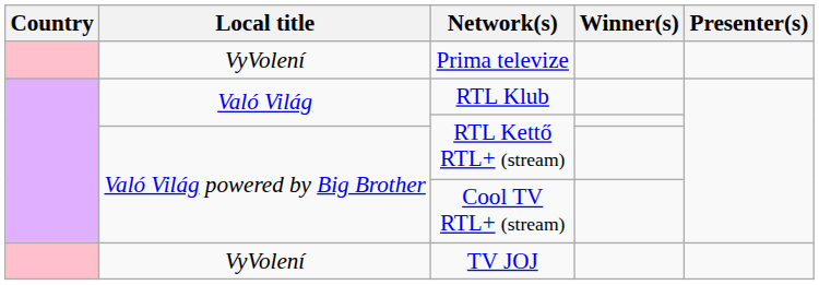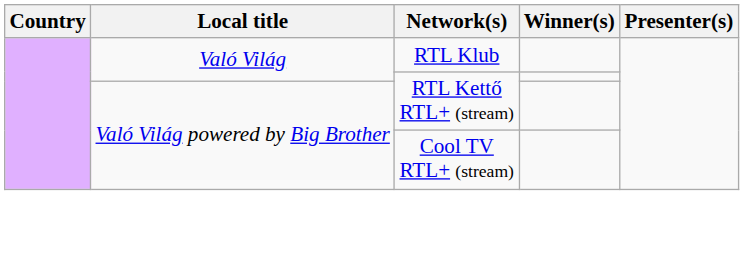 <table class="wikitable" style="text-align:center; line-height:18px;">
 <tr>
 <th>Country</th>
 <th>Local title</th>
 <th>Network(s)</th>
 <th>Winner(s)</th>
 <th>Presenter(s)</th>
-</tr>
-<tr>
-<td style="background:#FFC0CB;" align="left"></td>
-<td><em>VyVolení</em></td>
-<td><a href='#'>Prima televize</a></td>
-<td></td>
-<td></td>
 </tr>
 <tr>
 <td style="background:#E0B0FF;" align="left" rowspan="4"></td>
 <td rowspan="2"><em><a href='#'>Való Világ</a></em></td>
 <td><a href='#'>RTL Klub</a></td>
 <td></td>
 <td rowspan="4"></td>
 </tr>
 <tr>
 <td rowspan="2"><a href='#'>RTL Kettő</a><br><a href='#'>RTL+</a> <small>(stream)</small></td>
 <td></td>
 </tr>
 <tr>
 <td rowspan="2"><em><a href='#'>Való Világ</a> powered by <a href='#'>Big Brother</a></em></td>
 <td></td>
 </tr>
 <tr>
 <td><a href='#'>Cool TV</a><br><a href='#'>RTL+</a> <small>(stream)</small></td>
 <td></td>
 </tr>
-<tr>
-<td style="background:#FFC0CB;" align="left"></td>
-<td><em>VyVolení</em></td>
-<td><a href='#'>TV JOJ</a></td>
-<td></td>
-<td></td>
-</tr>
 </table>
